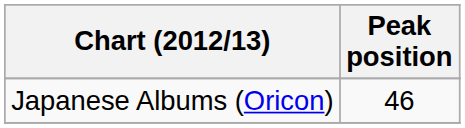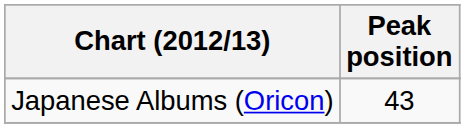 <table class="wikitable sortable plainrowheaders">
 <tr>
 <th>Chart (2012/13)</th>
 <th>Peak<br>position</th>
 </tr>
 <tr>
 </tr>
 <tr>
 </tr>
 <tr>
 </tr>
 <tr>
 </tr>
 <tr>
 </tr>
 <tr>
 </tr>
 <tr>
 </tr>
 <tr>
 </tr>
 <tr>
 </tr>
 <tr>
 <td>Japanese Albums (<a href='#'>Oricon</a>)</td>
-<td style="text-align:center;">46</td>
+<td style="text-align:center;">43</td>
 </tr>
 <tr>
 </tr>
 <tr>
 </tr>
 <tr>
 </tr>
 <tr>
 </tr>
 <tr>
 </tr>
 <tr>
 </tr>
 <tr>
 </tr>
 </table>
